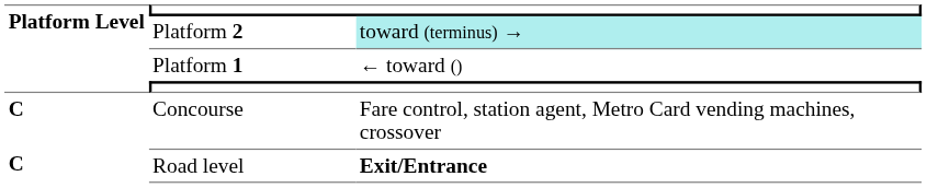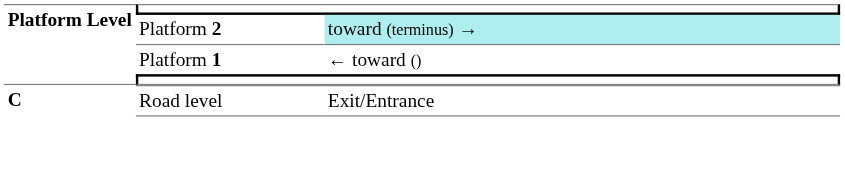 <table border=0 cellspacing=0 cellpadding=3>
 <tr>
 <td style="border-bottom:solid 1px gray;vertical-align:top;border-top:solid 1px gray;" rowspan=4;><strong>Platform Level</strong></td>
 <td style="border-top:solid 1px gray;border-right:solid 2px black;border-left:solid 2px black;border-bottom:solid 2px black;text-align:center;" colspan=2></td>
 </tr>
 <tr>
 <td style="border-bottom:solid 1px gray;" width=150>Platform <span><strong>2</strong></span></td>
 <td style="background: paleturquoise; border-bottom:solid 1px gray;" width=390>  toward  <small>(terminus)</small> →</td>
 </tr>
 <tr>
 <td>Platform <span><strong>1</strong></span></td>
 <td>←  toward  <small>()</small></td>
 </tr>
 <tr>
 <td style="border-top:solid 2px black;border-right:solid 2px black;border-left:solid 2px black;border-bottom:solid 1px gray;text-align:center;" colspan=2></td>
 </tr>
 <tr>
 <td style="vertical-align:top"><strong>C</strong></td>
-<td style="vertical-align:top">Concourse</td>
-<td style="vertical-align:top">Fare control, station agent, Metro Card vending machines, crossover</td>
-</tr>
-<tr>
-<td style="vertical-align:top"><strong>C</strong></td>
 <td style="border-top:solid 1px gray;border-bottom:solid 1px gray; vertical-align:top" width=100>Road level</td>
-<td style="border-top:solid 1px gray;border-bottom:solid 1px gray; vertical-align:top" width=420><strong>Exit/Entrance</strong></td>
+<td style="border-top:solid 1px gray;border-bottom:solid 1px gray; vertical-align:top" width=420>Exit/Entrance</td>
 </tr>
 </table>
